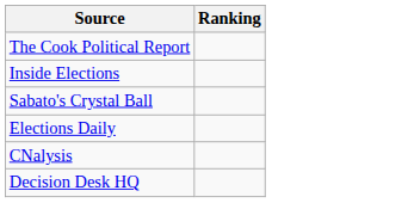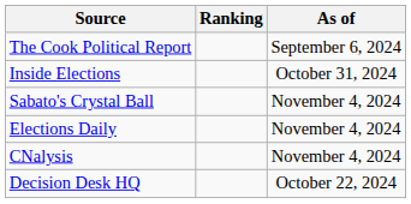 <table class="wikitable" style="text-align:center">
 <tr>
 <th>Source</th>
 <th>Ranking</th>
+<th>As of</th>
 </tr>
 <tr>
 <td align=left><a href='#'>The Cook Political Report</a></td>
 <td></td>
+<td>September 6, 2024</td>
 </tr>
 <tr>
 <td align=left><a href='#'>Inside Elections</a></td>
 <td></td>
+<td>October 31, 2024</td>
 </tr>
 <tr>
 <td align=left><a href='#'>Sabato's Crystal Ball</a></td>
 <td></td>
+<td>November 4, 2024</td>
 </tr>
 <tr>
 <td align=left><a href='#'>Elections Daily</a></td>
 <td></td>
+<td>November 4, 2024</td>
 </tr>
 <tr>
 <td align=left><a href='#'>CNalysis</a></td>
 <td></td>
+<td>November 4, 2024</td>
 </tr>
 <tr>
 <td align=left><a href='#'>Decision Desk HQ</a></td>
 <td></td>
+<td>October 22, 2024</td>
 </tr>
 </table>
